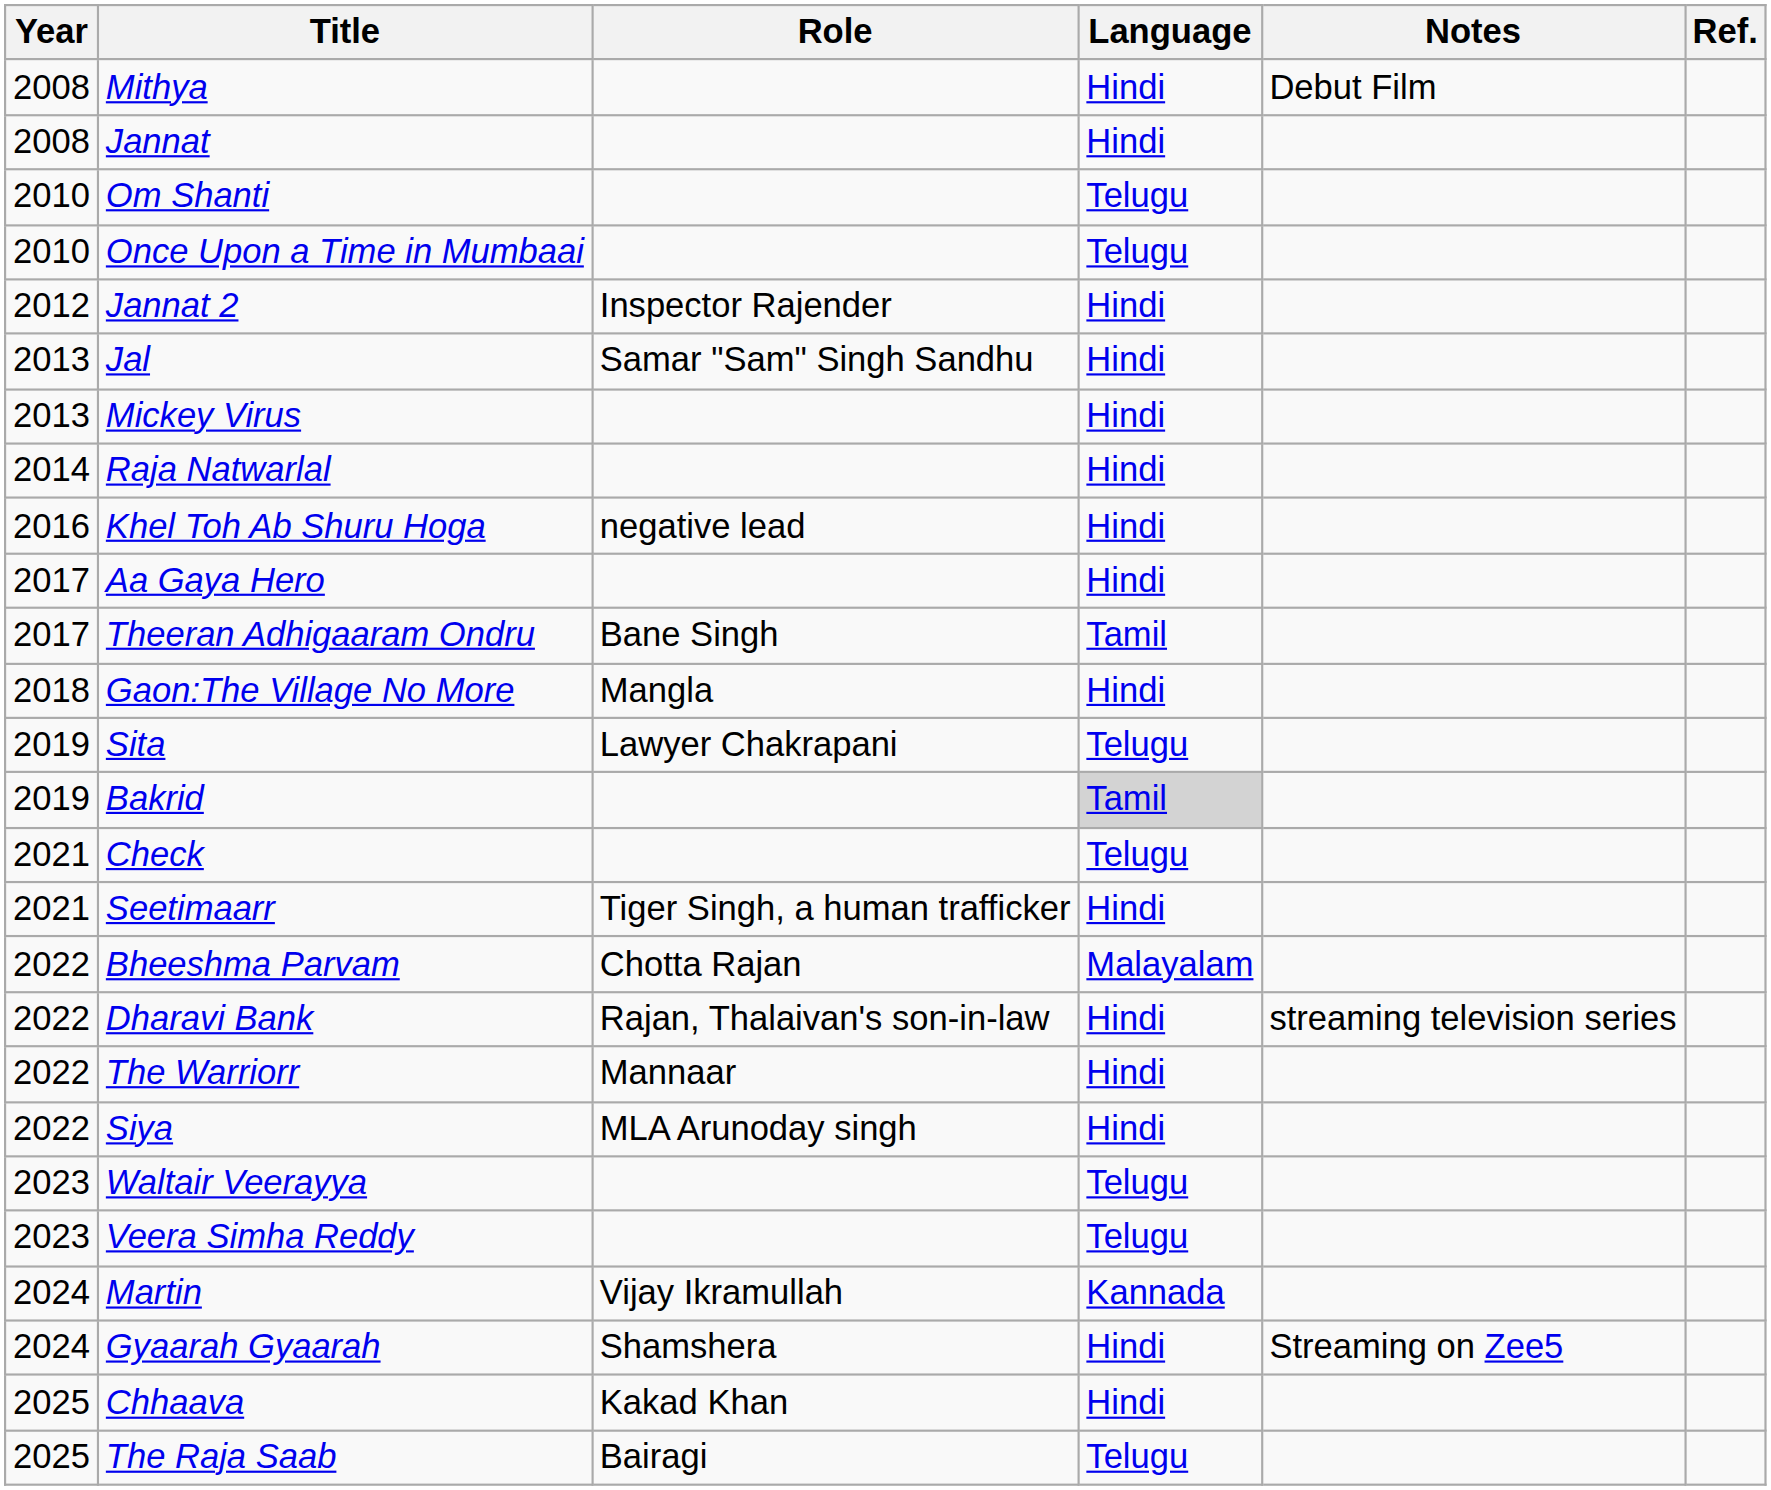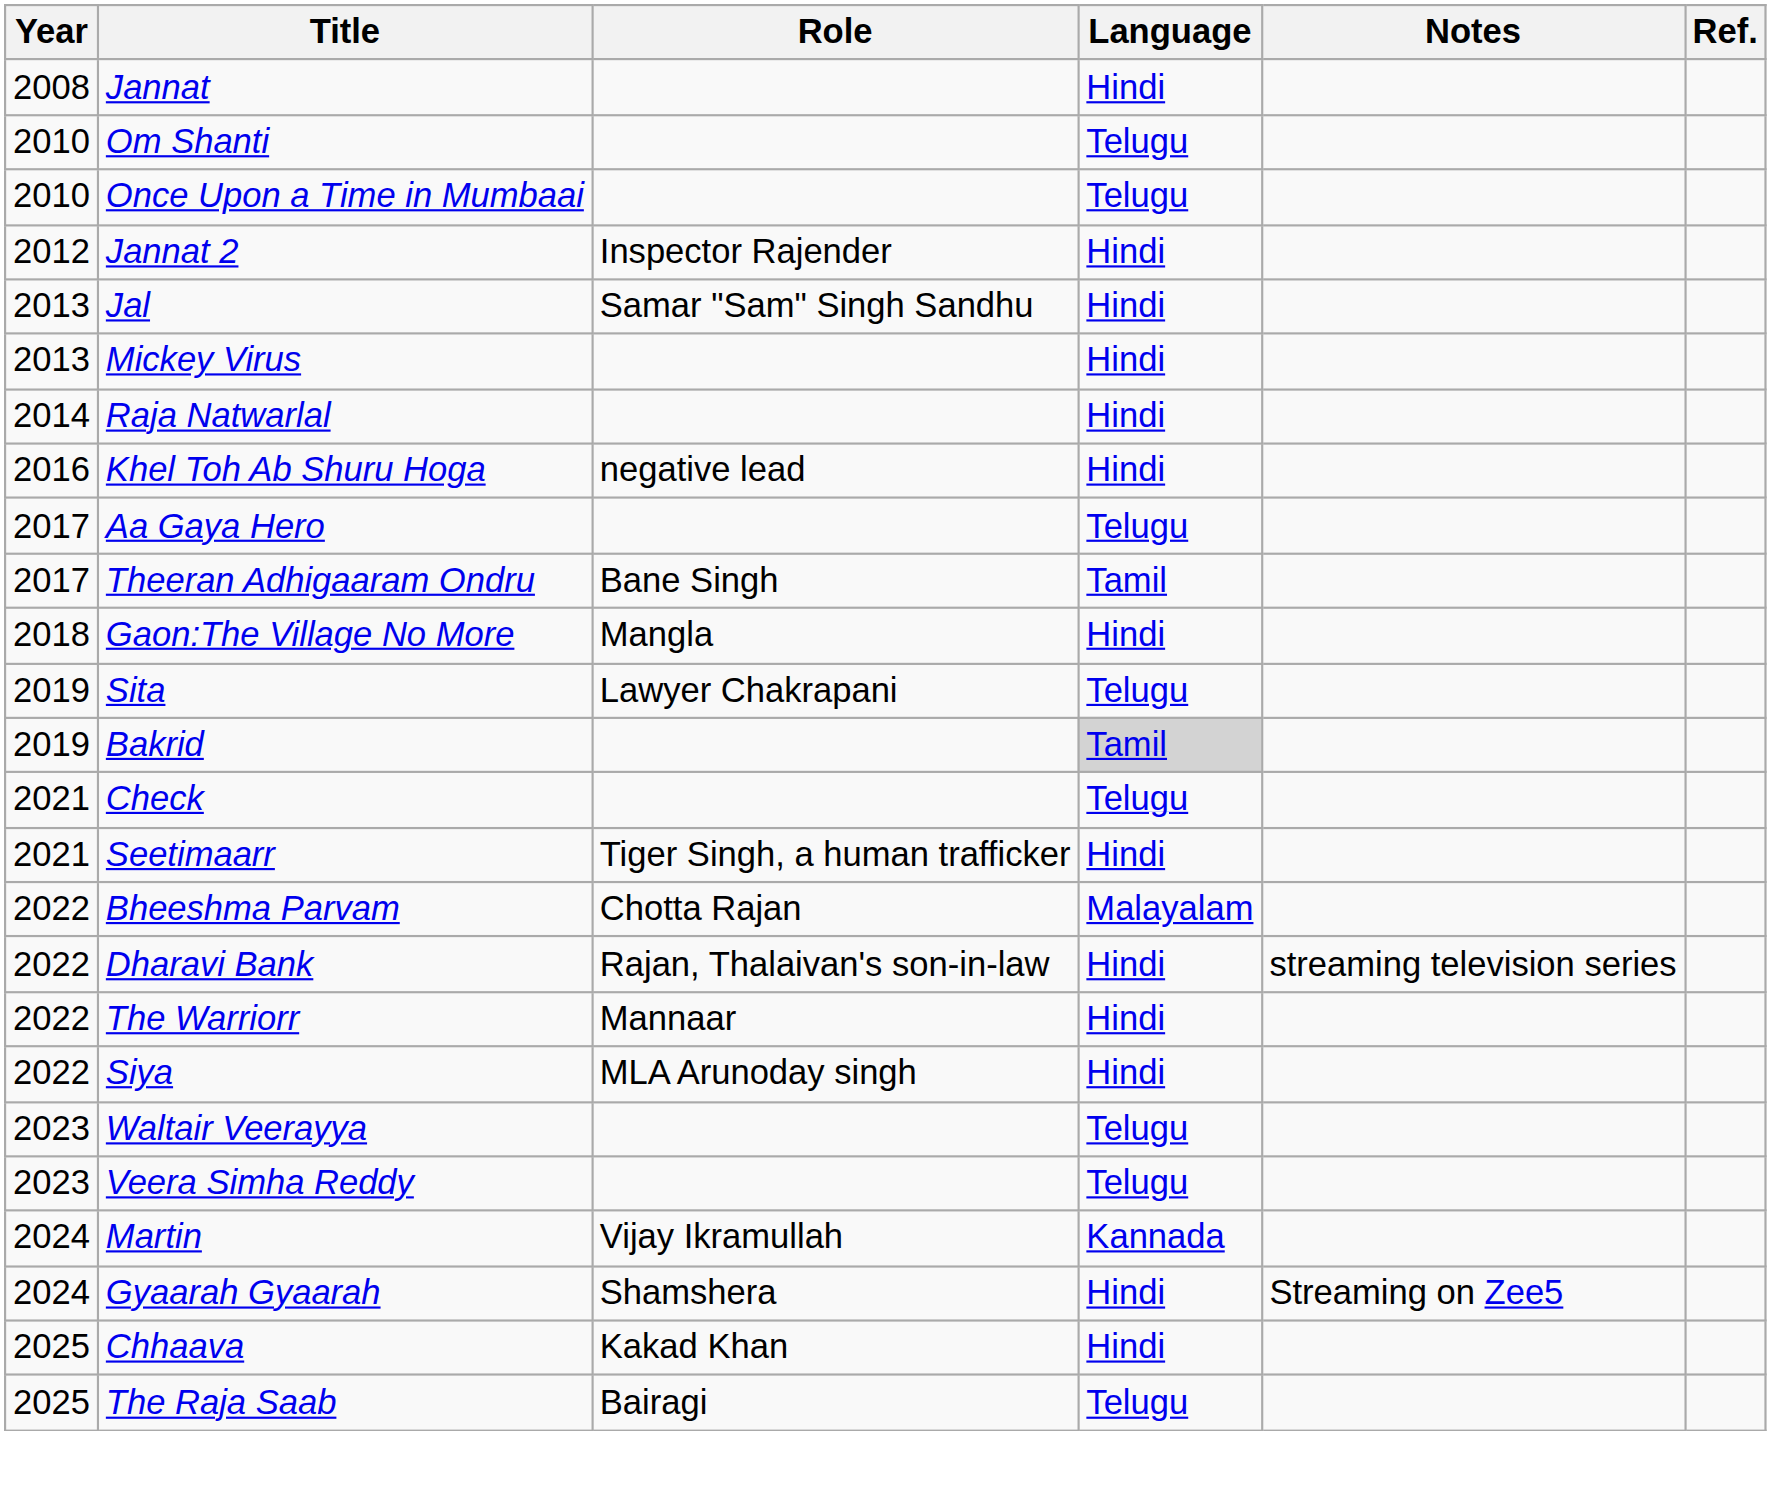 <table class="wikitable">
 <tr>
 <th>Year</th>
 <th>Title</th>
 <th>Role</th>
 <th>Language</th>
 <th>Notes</th>
 <th>Ref.</th>
-</tr>
-<tr>
-<td>2008</td>
-<td><em><a href='#'>Mithya</a></em></td>
-<td></td>
-<td><a href='#'>Hindi</a></td>
-<td>Debut Film</td>
-<td></td>
 </tr>
 <tr>
 <td>2008</td>
 <td><em><a href='#'>Jannat</a></em></td>
 <td></td>
 <td><a href='#'>Hindi</a></td>
 <td></td>
 <td></td>
 </tr>
 <tr>
 <td>2010</td>
 <td><em><a href='#'>Om Shanti</a></em></td>
 <td></td>
 <td><a href='#'>Telugu</a></td>
 <td></td>
 <td></td>
 </tr>
 <tr>
 <td>2010</td>
 <td><em><a href='#'>Once Upon a Time in Mumbaai</a></em></td>
 <td></td>
 <td><a href='#'>Telugu</a></td>
 <td></td>
 <td></td>
 </tr>
 <tr>
 <td>2012</td>
 <td><em><a href='#'>Jannat 2</a></em></td>
 <td>Inspector Rajender</td>
 <td><a href='#'>Hindi</a></td>
 <td></td>
 <td></td>
 </tr>
 <tr>
 <td>2013</td>
 <td><em><a href='#'>Jal</a></em></td>
 <td>Samar "Sam" Singh Sandhu</td>
 <td><a href='#'>Hindi</a></td>
 <td></td>
 <td></td>
 </tr>
 <tr>
 <td>2013</td>
 <td><em><a href='#'>Mickey Virus</a></em></td>
 <td></td>
 <td><a href='#'>Hindi</a></td>
 <td></td>
 <td></td>
 </tr>
 <tr>
 <td>2014</td>
 <td><em><a href='#'>Raja Natwarlal </a></em></td>
 <td></td>
 <td><a href='#'>Hindi</a></td>
 <td></td>
 <td></td>
 </tr>
 <tr>
 <td>2016</td>
 <td><em><a href='#'>Khel Toh Ab Shuru Hoga</a></em></td>
 <td>negative lead</td>
 <td><a href='#'>Hindi</a></td>
 <td></td>
 <td></td>
 </tr>
 <tr>
 <td>2017</td>
 <td><em><a href='#'>Aa Gaya Hero</a></em></td>
 <td></td>
-<td><a href='#'>Hindi</a></td>
+<td><a href='#'>Telugu</a></td>
 <td></td>
 <td></td>
 </tr>
 <tr>
 <td>2017</td>
 <td><em><a href='#'>Theeran Adhigaaram Ondru</a></em></td>
 <td>Bane Singh</td>
 <td><a href='#'>Tamil</a></td>
 <td></td>
 <td></td>
 </tr>
 <tr>
 <td>2018</td>
 <td><em><a href='#'>Gaon:The Village No More</a></em></td>
 <td>Mangla</td>
 <td><a href='#'>Hindi</a></td>
 <td></td>
 <td></td>
 </tr>
 <tr>
 <td>2019</td>
 <td><em><a href='#'>Sita</a></em></td>
 <td>Lawyer Chakrapani</td>
 <td><a href='#'>Telugu</a></td>
 <td></td>
 <td></td>
 </tr>
 <tr>
 <td>2019</td>
 <td><em><a href='#'>Bakrid</a></em></td>
 <td></td>
 <td style="background: lightgrey;"><a href='#'>Tamil</a></td>
 <td></td>
 <td></td>
 </tr>
 <tr>
 <td>2021</td>
 <td><em><a href='#'>Check</a></em></td>
 <td></td>
 <td><a href='#'>Telugu</a></td>
 <td></td>
 <td></td>
 </tr>
 <tr>
 <td>2021</td>
 <td><em><a href='#'>Seetimaarr</a></em></td>
 <td>Tiger Singh, a human trafficker</td>
 <td><a href='#'>Hindi</a></td>
 <td></td>
 <td></td>
 </tr>
 <tr>
 <td>2022</td>
 <td><em><a href='#'>Bheeshma Parvam</a></em></td>
 <td>Chotta Rajan</td>
 <td><a href='#'>Malayalam</a></td>
 <td></td>
 <td></td>
 </tr>
 <tr>
 <td>2022</td>
 <td><em><a href='#'>Dharavi Bank</a></em></td>
 <td>Rajan, Thalaivan's son-in-law</td>
 <td><a href='#'>Hindi</a></td>
 <td>streaming television series</td>
 <td></td>
 </tr>
 <tr>
 <td>2022</td>
 <td><em><a href='#'>The Warriorr</a></em></td>
 <td>Mannaar</td>
 <td><a href='#'>Hindi</a></td>
 <td></td>
 <td></td>
 </tr>
 <tr>
 <td>2022</td>
 <td><em><a href='#'>Siya</a></em></td>
 <td>MLA Arunoday singh</td>
 <td><a href='#'>Hindi</a></td>
 <td></td>
 <td></td>
 </tr>
 <tr>
 <td>2023</td>
 <td><em><a href='#'>Waltair Veerayya</a></em></td>
 <td></td>
 <td><a href='#'>Telugu</a></td>
 <td></td>
 <td></td>
 </tr>
 <tr>
 <td>2023</td>
 <td><em><a href='#'>Veera Simha Reddy</a></em></td>
 <td></td>
 <td><a href='#'>Telugu</a></td>
 <td></td>
 <td></td>
 </tr>
 <tr>
 <td>2024</td>
 <td><em><a href='#'>Martin</a></em></td>
 <td>Vijay Ikramullah</td>
 <td><a href='#'>Kannada</a></td>
 <td></td>
 <td></td>
 </tr>
 <tr>
 <td>2024</td>
 <td><em><a href='#'>Gyaarah Gyaarah</a></em></td>
 <td>Shamshera</td>
 <td><a href='#'>Hindi</a></td>
 <td>Streaming on <a href='#'>Zee5</a></td>
 <td></td>
 </tr>
 <tr>
 <td>2025</td>
 <td><em><a href='#'>Chhaava</a></em></td>
 <td>Kakad Khan</td>
 <td><a href='#'>Hindi</a></td>
 <td></td>
 <td></td>
 </tr>
 <tr>
 <td>2025</td>
 <td><em><a href='#'>The Raja Saab</a></em></td>
 <td>Bairagi</td>
 <td><a href='#'>Telugu</a></td>
 <td></td>
 <td></td>
 </tr>
 </table>
